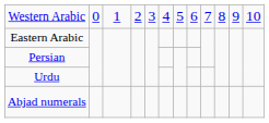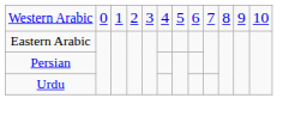 <table class="wikitable nounderlines" style="text-align:center;line-height:normal">
 <tr style="font-size:120%">
 <td style="font-size:85%"><a href='#'>Western Arabic</a></td>
 <td><a href='#'>0</a></td>
 <td><a href='#'>1</a></td>
 <td><a href='#'>2</a></td>
 <td><a href='#'>3</a></td>
 <td><a href='#'>4</a></td>
 <td><a href='#'>5</a></td>
 <td><a href='#'>6</a></td>
 <td><a href='#'>7</a></td>
 <td><a href='#'>8</a></td>
 <td><a href='#'>9</a></td>
 <td><a href='#'>10</a></td>
 </tr>
 <tr style="font-size:160%">
 <td style="font-size:63%">Eastern Arabic</td>
 <td rowspan="3"></td>
 <td rowspan="3"></td>
 <td rowspan="3"></td>
 <td rowspan="3"></td>
 <td></td>
 <td></td>
 <td></td>
 <td rowspan="2"></td>
 <td rowspan="3"></td>
 <td rowspan="3"></td>
 <td rowspan="3"></td>
 </tr>
 <tr style="font-size:160%">
 <td style="font-size:63%"><a href='#'>Persian</a></td>
 <td></td>
 <td rowspan="2"></td>
 <td></td>
 </tr>
 <tr style="font-size:160%">
 <td style="font-size:63%"><a href='#'>Urdu</a></td>
 <td></td>
 <td></td>
 <td></td>
 </tr>
-<tr style="font-size:160%">
-<td style="font-size:63%"><a href='#'>Abjad numerals</a></td>
-<td></td>
-<td>    </td>
-<td></td>
-<td></td>
-<td></td>
-<td></td>
-<td></td>
-<td></td>
-<td></td>
-<td></td>
-<td></td>
-</tr>
 </table>
